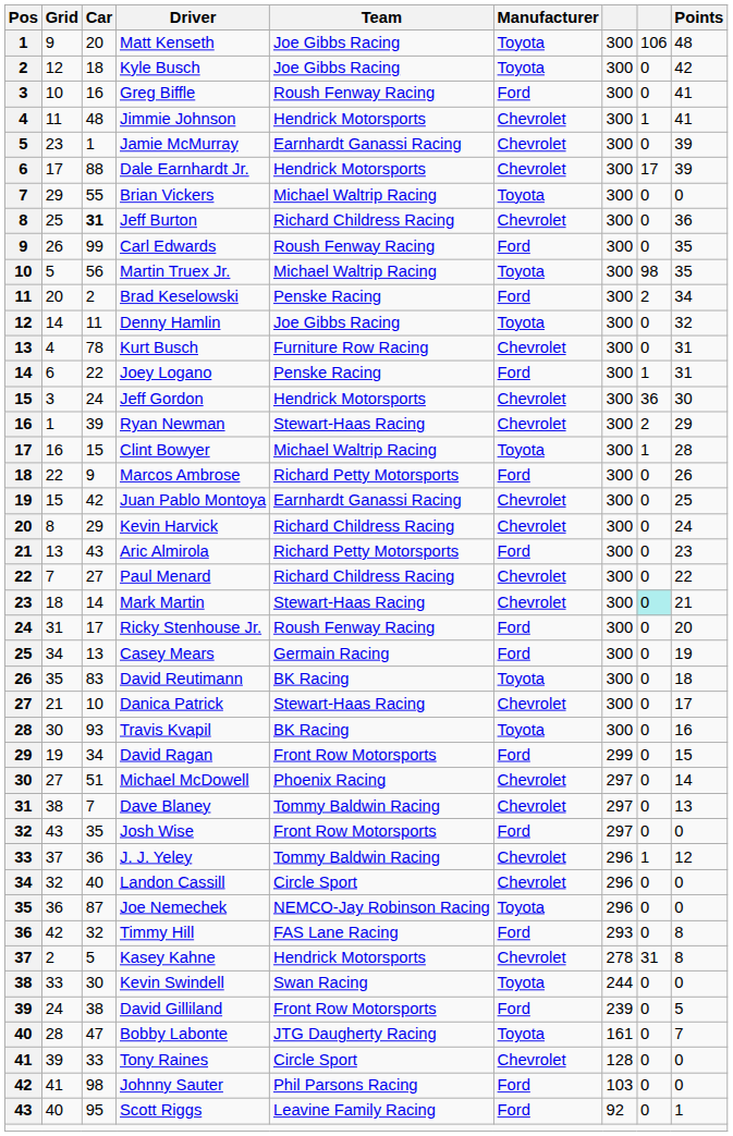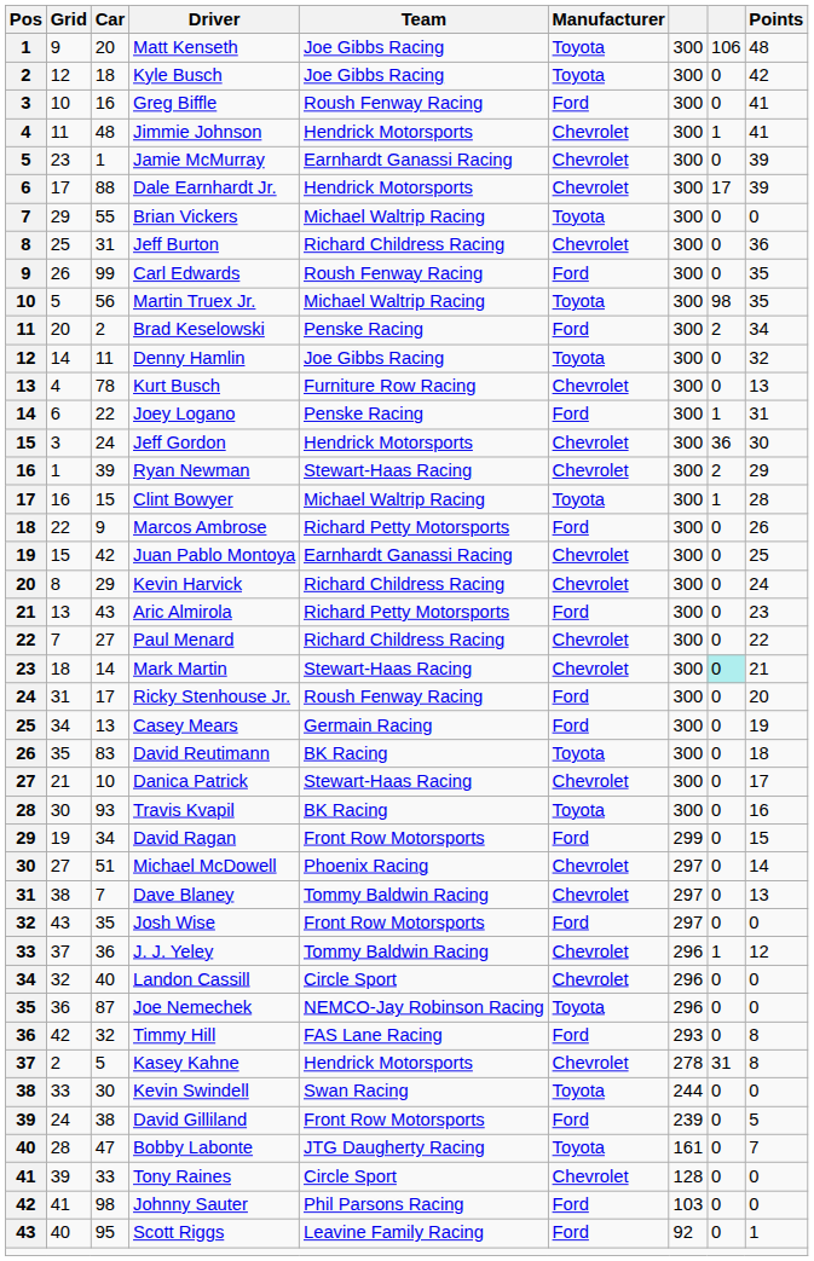 <table class="wikitable sortable" border="1">
 <tr>
 <th>Pos</th>
 <th>Grid</th>
 <th>Car</th>
 <th>Driver</th>
 <th>Team</th>
 <th>Manufacturer</th>
 <th></th>
 <th></th>
 <th>Points</th>
 </tr>
 <tr>
 <th>1</th>
 <td>9</td>
 <td>20</td>
 <td><a href='#'>Matt Kenseth</a></td>
 <td><a href='#'>Joe Gibbs Racing</a></td>
 <td><a href='#'>Toyota</a></td>
 <td>300</td>
 <td>106</td>
 <td>48</td>
 </tr>
 <tr>
 <th>2</th>
 <td>12</td>
 <td>18</td>
 <td><a href='#'>Kyle Busch</a></td>
 <td><a href='#'>Joe Gibbs Racing</a></td>
 <td><a href='#'>Toyota</a></td>
 <td>300</td>
 <td>0</td>
 <td>42</td>
 </tr>
 <tr>
 <th>3</th>
 <td>10</td>
 <td>16</td>
 <td><a href='#'>Greg Biffle</a></td>
 <td><a href='#'>Roush Fenway Racing</a></td>
 <td><a href='#'>Ford</a></td>
 <td>300</td>
 <td>0</td>
 <td>41</td>
 </tr>
 <tr>
 <th>4</th>
 <td>11</td>
 <td>48</td>
 <td><a href='#'>Jimmie Johnson</a></td>
 <td><a href='#'>Hendrick Motorsports</a></td>
 <td><a href='#'>Chevrolet</a></td>
 <td>300</td>
 <td>1</td>
 <td>41</td>
 </tr>
 <tr>
 <th>5</th>
 <td>23</td>
 <td>1</td>
 <td><a href='#'>Jamie McMurray</a></td>
 <td><a href='#'>Earnhardt Ganassi Racing</a></td>
 <td><a href='#'>Chevrolet</a></td>
 <td>300</td>
 <td>0</td>
 <td>39</td>
 </tr>
 <tr>
 <th>6</th>
 <td>17</td>
 <td>88</td>
 <td><a href='#'>Dale Earnhardt Jr.</a></td>
 <td><a href='#'>Hendrick Motorsports</a></td>
 <td><a href='#'>Chevrolet</a></td>
 <td>300</td>
 <td>17</td>
 <td>39</td>
 </tr>
 <tr>
 <th>7</th>
 <td>29</td>
 <td>55</td>
 <td><a href='#'>Brian Vickers</a></td>
 <td><a href='#'>Michael Waltrip Racing</a></td>
 <td><a href='#'>Toyota</a></td>
 <td>300</td>
 <td>0</td>
 <td>0</td>
 </tr>
 <tr>
 <th>8</th>
 <td>25</td>
-<td><strong>31</strong></td>
+<td>31</td>
 <td><a href='#'>Jeff Burton</a></td>
 <td><a href='#'>Richard Childress Racing</a></td>
 <td><a href='#'>Chevrolet</a></td>
 <td>300</td>
 <td>0</td>
 <td>36</td>
 </tr>
 <tr>
 <th>9</th>
 <td>26</td>
 <td>99</td>
 <td><a href='#'>Carl Edwards</a></td>
 <td><a href='#'>Roush Fenway Racing</a></td>
 <td><a href='#'>Ford</a></td>
 <td>300</td>
 <td>0</td>
 <td>35</td>
 </tr>
 <tr>
 <th>10</th>
 <td>5</td>
 <td>56</td>
 <td><a href='#'>Martin Truex Jr.</a></td>
 <td><a href='#'>Michael Waltrip Racing</a></td>
 <td><a href='#'>Toyota</a></td>
 <td>300</td>
 <td>98</td>
 <td>35</td>
 </tr>
 <tr>
 <th>11</th>
 <td>20</td>
 <td>2</td>
 <td><a href='#'>Brad Keselowski</a></td>
 <td><a href='#'>Penske Racing</a></td>
 <td><a href='#'>Ford</a></td>
 <td>300</td>
 <td>2</td>
 <td>34</td>
 </tr>
 <tr>
 <th>12</th>
 <td>14</td>
 <td>11</td>
 <td><a href='#'>Denny Hamlin</a></td>
 <td><a href='#'>Joe Gibbs Racing</a></td>
 <td><a href='#'>Toyota</a></td>
 <td>300</td>
 <td>0</td>
 <td>32</td>
 </tr>
 <tr>
 <th>13</th>
 <td>4</td>
 <td>78</td>
 <td><a href='#'>Kurt Busch</a></td>
 <td><a href='#'>Furniture Row Racing</a></td>
 <td><a href='#'>Chevrolet</a></td>
 <td>300</td>
 <td>0</td>
-<td>31</td>
+<td>13</td>
 </tr>
 <tr>
 <th>14</th>
 <td>6</td>
 <td>22</td>
 <td><a href='#'>Joey Logano</a></td>
 <td><a href='#'>Penske Racing</a></td>
 <td><a href='#'>Ford</a></td>
 <td>300</td>
 <td>1</td>
 <td>31</td>
 </tr>
 <tr>
 <th>15</th>
 <td>3</td>
 <td>24</td>
 <td><a href='#'>Jeff Gordon</a></td>
 <td><a href='#'>Hendrick Motorsports</a></td>
 <td><a href='#'>Chevrolet</a></td>
 <td>300</td>
 <td>36</td>
 <td>30</td>
 </tr>
 <tr>
 <th>16</th>
 <td>1</td>
 <td>39</td>
 <td><a href='#'>Ryan Newman</a></td>
 <td><a href='#'>Stewart-Haas Racing</a></td>
 <td><a href='#'>Chevrolet</a></td>
 <td>300</td>
 <td>2</td>
 <td>29</td>
 </tr>
 <tr>
 <th>17</th>
 <td>16</td>
 <td>15</td>
 <td><a href='#'>Clint Bowyer</a></td>
 <td><a href='#'>Michael Waltrip Racing</a></td>
 <td><a href='#'>Toyota</a></td>
 <td>300</td>
 <td>1</td>
 <td>28</td>
 </tr>
 <tr>
 <th>18</th>
 <td>22</td>
 <td>9</td>
 <td><a href='#'>Marcos Ambrose</a></td>
 <td><a href='#'>Richard Petty Motorsports</a></td>
 <td><a href='#'>Ford</a></td>
 <td>300</td>
 <td>0</td>
 <td>26</td>
 </tr>
 <tr>
 <th>19</th>
 <td>15</td>
 <td>42</td>
 <td><a href='#'>Juan Pablo Montoya</a></td>
 <td><a href='#'>Earnhardt Ganassi Racing</a></td>
 <td><a href='#'>Chevrolet</a></td>
 <td>300</td>
 <td>0</td>
 <td>25</td>
 </tr>
 <tr>
 <th>20</th>
 <td>8</td>
 <td>29</td>
 <td><a href='#'>Kevin Harvick</a></td>
 <td><a href='#'>Richard Childress Racing</a></td>
 <td><a href='#'>Chevrolet</a></td>
 <td>300</td>
 <td>0</td>
 <td>24</td>
 </tr>
 <tr>
 <th>21</th>
 <td>13</td>
 <td>43</td>
 <td><a href='#'>Aric Almirola</a></td>
 <td><a href='#'>Richard Petty Motorsports</a></td>
 <td><a href='#'>Ford</a></td>
 <td>300</td>
 <td>0</td>
 <td>23</td>
 </tr>
 <tr>
 <th>22</th>
 <td>7</td>
 <td>27</td>
 <td><a href='#'>Paul Menard</a></td>
 <td><a href='#'>Richard Childress Racing</a></td>
 <td><a href='#'>Chevrolet</a></td>
 <td>300</td>
 <td>0</td>
 <td>22</td>
 </tr>
 <tr>
 <th>23</th>
 <td>18</td>
 <td>14</td>
 <td><a href='#'>Mark Martin</a></td>
 <td><a href='#'>Stewart-Haas Racing</a></td>
 <td><a href='#'>Chevrolet</a></td>
 <td>300</td>
 <td style="background: paleturquoise;">0</td>
 <td>21</td>
 </tr>
 <tr>
 <th>24</th>
 <td>31</td>
 <td>17</td>
 <td><a href='#'>Ricky Stenhouse Jr.</a></td>
 <td><a href='#'>Roush Fenway Racing</a></td>
 <td><a href='#'>Ford</a></td>
 <td>300</td>
 <td>0</td>
 <td>20</td>
 </tr>
 <tr>
 <th>25</th>
 <td>34</td>
 <td>13</td>
 <td><a href='#'>Casey Mears</a></td>
 <td><a href='#'>Germain Racing</a></td>
 <td><a href='#'>Ford</a></td>
 <td>300</td>
 <td>0</td>
 <td>19</td>
 </tr>
 <tr>
 <th>26</th>
 <td>35</td>
 <td>83</td>
 <td><a href='#'>David Reutimann</a></td>
 <td><a href='#'>BK Racing</a></td>
 <td><a href='#'>Toyota</a></td>
 <td>300</td>
 <td>0</td>
 <td>18</td>
 </tr>
 <tr>
 <th>27</th>
 <td>21</td>
 <td>10</td>
 <td><a href='#'>Danica Patrick</a></td>
 <td><a href='#'>Stewart-Haas Racing</a></td>
 <td><a href='#'>Chevrolet</a></td>
 <td>300</td>
 <td>0</td>
 <td>17</td>
 </tr>
 <tr>
 <th>28</th>
 <td>30</td>
 <td>93</td>
 <td><a href='#'>Travis Kvapil</a></td>
 <td><a href='#'>BK Racing</a></td>
 <td><a href='#'>Toyota</a></td>
 <td>300</td>
 <td>0</td>
 <td>16</td>
 </tr>
 <tr>
 <th>29</th>
 <td>19</td>
 <td>34</td>
 <td><a href='#'>David Ragan</a></td>
 <td><a href='#'>Front Row Motorsports</a></td>
 <td><a href='#'>Ford</a></td>
 <td>299</td>
 <td>0</td>
 <td>15</td>
 </tr>
 <tr>
 <th>30</th>
 <td>27</td>
 <td>51</td>
 <td><a href='#'>Michael McDowell</a></td>
 <td><a href='#'>Phoenix Racing</a></td>
 <td><a href='#'>Chevrolet</a></td>
 <td>297</td>
 <td>0</td>
 <td>14</td>
 </tr>
 <tr>
 <th>31</th>
 <td>38</td>
 <td>7</td>
 <td><a href='#'>Dave Blaney</a></td>
 <td><a href='#'>Tommy Baldwin Racing</a></td>
 <td><a href='#'>Chevrolet</a></td>
 <td>297</td>
 <td>0</td>
 <td>13</td>
 </tr>
 <tr>
 <th>32</th>
 <td>43</td>
 <td>35</td>
 <td><a href='#'>Josh Wise</a></td>
 <td><a href='#'>Front Row Motorsports</a></td>
 <td><a href='#'>Ford</a></td>
 <td>297</td>
 <td>0</td>
 <td>0</td>
 </tr>
 <tr>
 <th>33</th>
 <td>37</td>
 <td>36</td>
 <td><a href='#'>J. J. Yeley</a></td>
 <td><a href='#'>Tommy Baldwin Racing</a></td>
 <td><a href='#'>Chevrolet</a></td>
 <td>296</td>
 <td>1</td>
 <td>12</td>
 </tr>
 <tr>
 <th>34</th>
 <td>32</td>
 <td>40</td>
 <td><a href='#'>Landon Cassill</a></td>
 <td><a href='#'>Circle Sport</a></td>
 <td><a href='#'>Chevrolet</a></td>
 <td>296</td>
 <td>0</td>
 <td>0</td>
 </tr>
 <tr>
 <th>35</th>
 <td>36</td>
 <td>87</td>
 <td><a href='#'>Joe Nemechek</a></td>
 <td><a href='#'>NEMCO-Jay Robinson Racing</a></td>
 <td><a href='#'>Toyota</a></td>
 <td>296</td>
 <td>0</td>
 <td>0</td>
 </tr>
 <tr>
 <th>36</th>
 <td>42</td>
 <td>32</td>
 <td><a href='#'>Timmy Hill</a></td>
 <td><a href='#'>FAS Lane Racing</a></td>
 <td><a href='#'>Ford</a></td>
 <td>293</td>
 <td>0</td>
 <td>8</td>
 </tr>
 <tr>
 <th>37</th>
 <td>2</td>
 <td>5</td>
 <td><a href='#'>Kasey Kahne</a></td>
 <td><a href='#'>Hendrick Motorsports</a></td>
 <td><a href='#'>Chevrolet</a></td>
 <td>278</td>
 <td>31</td>
 <td>8</td>
 </tr>
 <tr>
 <th>38</th>
 <td>33</td>
 <td>30</td>
 <td><a href='#'>Kevin Swindell</a></td>
 <td><a href='#'>Swan Racing</a></td>
 <td><a href='#'>Toyota</a></td>
 <td>244</td>
 <td>0</td>
 <td>0</td>
 </tr>
 <tr>
 <th>39</th>
 <td>24</td>
 <td>38</td>
 <td><a href='#'>David Gilliland</a></td>
 <td><a href='#'>Front Row Motorsports</a></td>
 <td><a href='#'>Ford</a></td>
 <td>239</td>
 <td>0</td>
 <td>5</td>
 </tr>
 <tr>
 <th>40</th>
 <td>28</td>
 <td>47</td>
 <td><a href='#'>Bobby Labonte</a></td>
 <td><a href='#'>JTG Daugherty Racing</a></td>
 <td><a href='#'>Toyota</a></td>
 <td>161</td>
 <td>0</td>
 <td>7</td>
 </tr>
 <tr>
 <th>41</th>
 <td>39</td>
 <td>33</td>
 <td><a href='#'>Tony Raines</a></td>
 <td><a href='#'>Circle Sport</a></td>
 <td><a href='#'>Chevrolet</a></td>
 <td>128</td>
 <td>0</td>
 <td>0</td>
 </tr>
 <tr>
 <th>42</th>
 <td>41</td>
 <td>98</td>
 <td><a href='#'>Johnny Sauter</a></td>
 <td><a href='#'>Phil Parsons Racing</a></td>
 <td><a href='#'>Ford</a></td>
 <td>103</td>
 <td>0</td>
 <td>0</td>
 </tr>
 <tr>
 <th>43</th>
 <td>40</td>
 <td>95</td>
 <td><a href='#'>Scott Riggs</a></td>
 <td><a href='#'>Leavine Family Racing</a></td>
 <td><a href='#'>Ford</a></td>
 <td>92</td>
 <td>0</td>
 <td>1</td>
 </tr>
 <tr class="sortbottom">
 <td colspan="9"></td>
 </tr>
 </table>
